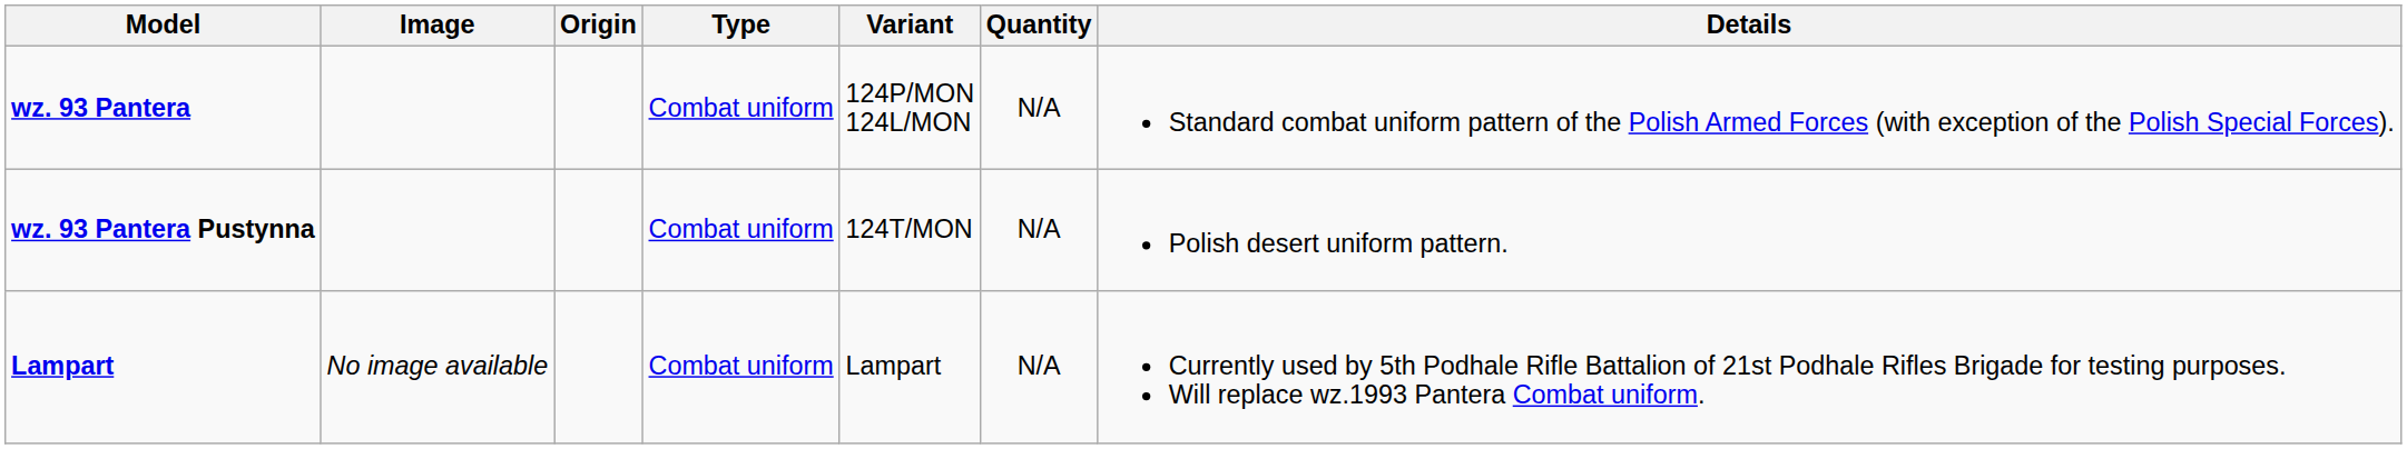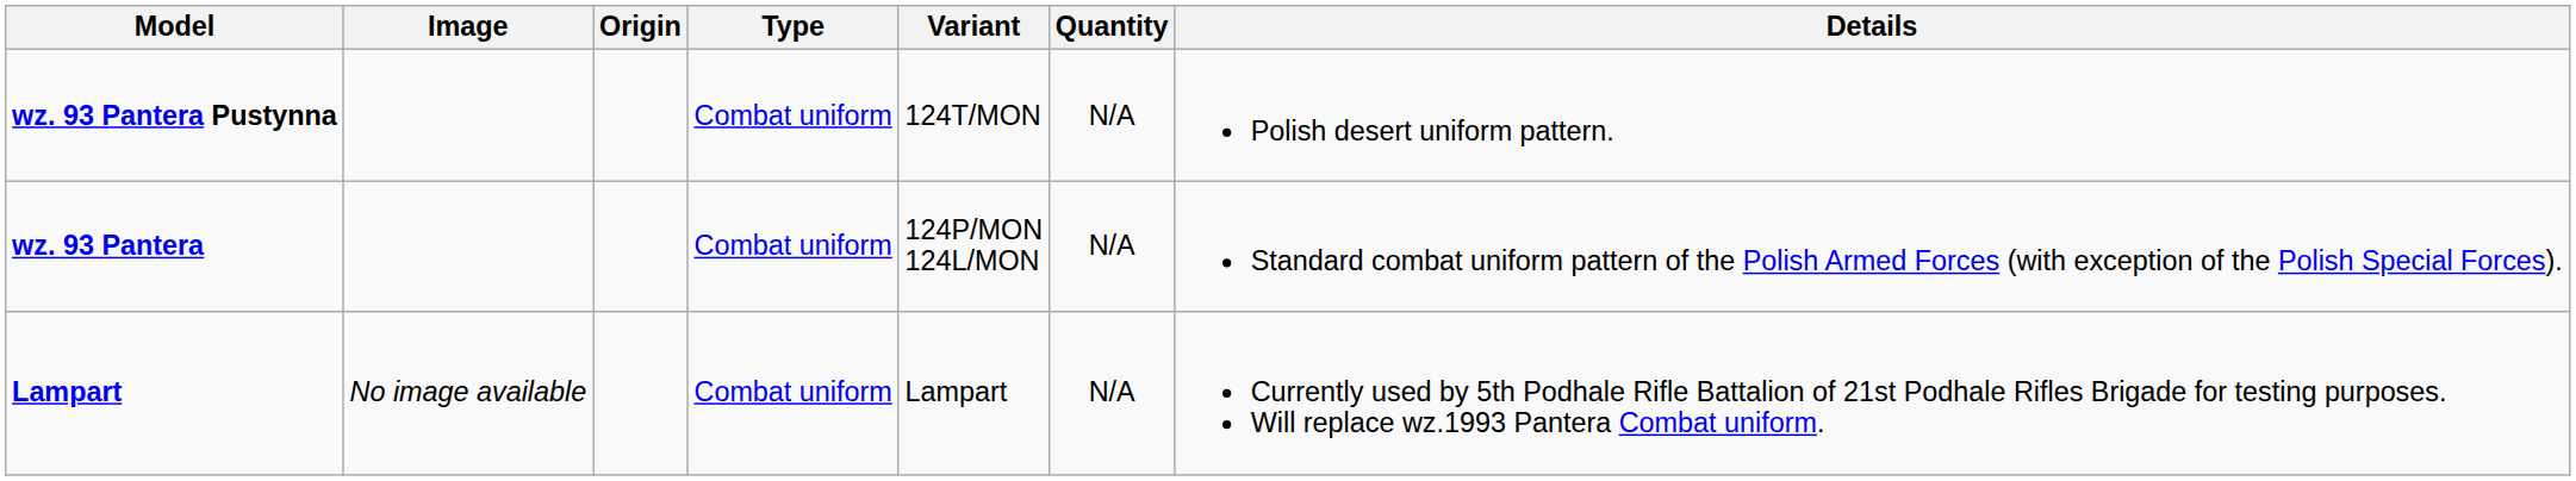 <table class="wikitable">
 <tr>
 <th>Model</th>
 <th>Image</th>
 <th>Origin</th>
 <th>Type</th>
 <th>Variant</th>
 <th>Quantity</th>
 <th>Details</th>
 </tr>
 <tr>
+<td><strong><a href='#'>wz. 93 Pantera</a> Pustynna</strong></td>
+<td></td>
+<td><small></small></td>
+<td><a href='#'>Combat uniform</a></td>
+<td>124T/MON</td>
+<td style="text-align: center;">N/A</td>
+<td><br><ul><li>Polish desert uniform pattern.</li></ul></td>
+</tr>
+<tr>
 <td><strong><a href='#'>wz. 93 Pantera</a></strong></td>
 <td></td>
 <td><small></small></td>
 <td><a href='#'>Combat uniform</a></td>
 <td>124P/MON<br>124L/MON</td>
 <td style="text-align: center;">N/A</td>
 <td><br><ul><li>Standard combat uniform pattern of the <a href='#'>Polish Armed Forces</a> (with exception of the <a href='#'>Polish Special Forces</a>).</li></ul></td>
-</tr>
-<tr>
-<td><strong><a href='#'>wz. 93 Pantera</a> Pustynna</strong></td>
-<td></td>
-<td><small></small></td>
-<td><a href='#'>Combat uniform</a></td>
-<td>124T/MON</td>
-<td style="text-align: center;">N/A</td>
-<td><br><ul><li>Polish desert uniform pattern.</li></ul></td>
 </tr>
 <tr>
 <td><strong><a href='#'>Lampart</a></strong></td>
 <td style="text-align: center;"><em>No image available</em></td>
 <td><small></small></td>
 <td><a href='#'>Combat uniform</a></td>
 <td>Lampart</td>
 <td style="text-align: center;">N/A</td>
 <td><br><ul><li>Currently used by 5th Podhale Rifle Battalion of 21st Podhale Rifles Brigade for testing purposes.</li><li>Will replace wz.1993 Pantera <a href='#'>Combat uniform</a>.</li></ul></td>
 </tr>
 </table>
